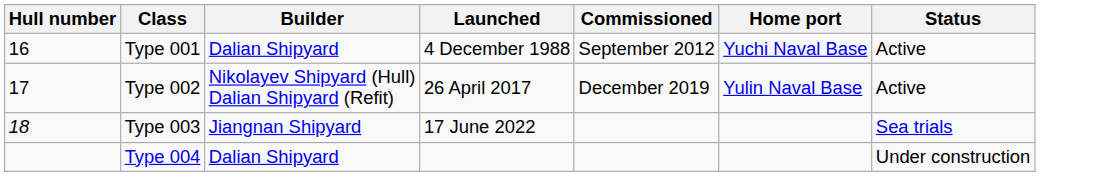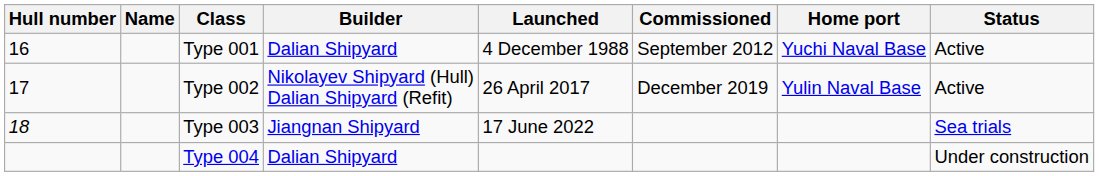 <table class="wikitable">
 <tr>
 <th>Hull number</th>
+<th>Name</th>
 <th>Class</th>
 <th>Builder</th>
 <th>Launched</th>
 <th>Commissioned</th>
 <th>Home port</th>
 <th>Status</th>
 </tr>
 <tr>
 <td>16</td>
+<td></td>
 <td>Type 001</td>
 <td><a href='#'>Dalian Shipyard</a></td>
 <td>4 December 1988</td>
 <td>September 2012</td>
 <td><a href='#'>Yuchi Naval Base</a></td>
 <td>Active</td>
 </tr>
 <tr>
 <td>17</td>
+<td></td>
 <td>Type 002</td>
 <td><a href='#'>Nikolayev Shipyard</a> (Hull) <br><a href='#'>Dalian Shipyard</a> (Refit)</td>
 <td>26 April 2017</td>
 <td>December 2019</td>
 <td><a href='#'>Yulin Naval Base</a></td>
 <td>Active</td>
 </tr>
 <tr>
 <td><em>18</em></td>
+<td></td>
 <td>Type 003</td>
 <td><a href='#'>Jiangnan Shipyard</a></td>
 <td>17 June 2022</td>
 <td></td>
 <td></td>
 <td><a href='#'>Sea trials</a></td>
 </tr>
 <tr>
 <td></td>
+<td></td>
 <td><a href='#'>Type 004</a></td>
 <td><a href='#'>Dalian Shipyard</a></td>
 <td></td>
 <td></td>
 <td></td>
 <td>Under construction</td>
 </tr>
 </table>
